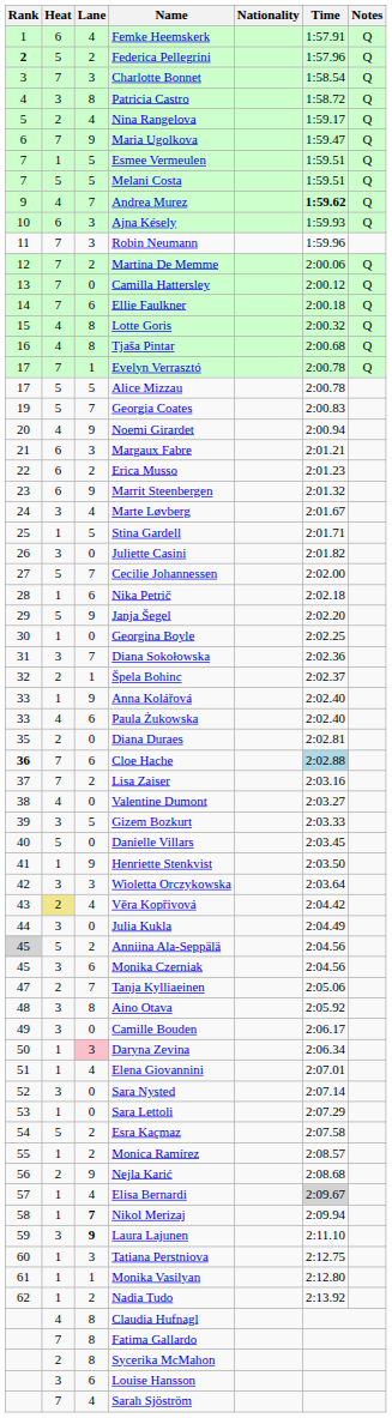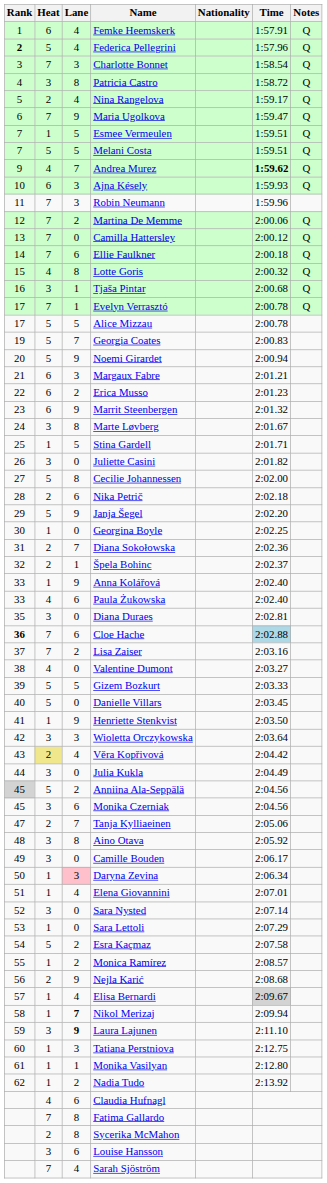 <table class="wikitable sortable" style="text-align:center">
 <tr>
 <th>Rank</th>
 <th>Heat</th>
 <th>Lane</th>
 <th>Name</th>
 <th>Nationality</th>
 <th>Time</th>
 <th>Notes</th>
 </tr>
 <tr bgcolor=ccffcc>
 <td>1</td>
 <td>6</td>
 <td>4</td>
 <td align=left><a href='#'>Femke Heemskerk</a></td>
 <td align=left></td>
 <td>1:57.91</td>
 <td>Q</td>
 </tr>
 <tr bgcolor=ccffcc>
 <td><strong>2</strong></td>
 <td>5</td>
-<td>2</td>
+<td>4</td>
 <td align=left><a href='#'>Federica Pellegrini</a></td>
 <td align=left></td>
 <td>1:57.96</td>
 <td>Q</td>
 </tr>
 <tr bgcolor=ccffcc>
 <td>3</td>
 <td>7</td>
 <td>3</td>
 <td align=left><a href='#'>Charlotte Bonnet</a></td>
 <td align=left></td>
 <td>1:58.54</td>
 <td>Q</td>
 </tr>
 <tr bgcolor=ccffcc>
 <td>4</td>
 <td>3</td>
 <td>8</td>
 <td align=left><a href='#'>Patricia Castro</a></td>
 <td align=left></td>
 <td>1:58.72</td>
 <td>Q</td>
 </tr>
 <tr bgcolor=ccffcc>
 <td>5</td>
 <td>2</td>
 <td>4</td>
 <td align=left><a href='#'>Nina Rangelova</a></td>
 <td align=left></td>
 <td>1:59.17</td>
 <td>Q</td>
 </tr>
 <tr bgcolor=ccffcc>
 <td>6</td>
 <td>7</td>
 <td>9</td>
 <td align=left><a href='#'>Maria Ugolkova</a></td>
 <td align=left></td>
 <td>1:59.47</td>
 <td>Q</td>
 </tr>
 <tr bgcolor=ccffcc>
 <td>7</td>
 <td>1</td>
 <td>5</td>
 <td align=left><a href='#'>Esmee Vermeulen</a></td>
 <td align=left></td>
 <td>1:59.51</td>
 <td>Q</td>
 </tr>
 <tr bgcolor=ccffcc>
 <td>7</td>
 <td>5</td>
 <td>5</td>
 <td align=left><a href='#'>Melani Costa</a></td>
 <td align=left></td>
 <td>1:59.51</td>
 <td>Q</td>
 </tr>
 <tr bgcolor=ccffcc>
 <td>9</td>
 <td>4</td>
 <td>7</td>
 <td align=left><a href='#'>Andrea Murez</a></td>
 <td align=left></td>
 <td><strong>1:59.62</strong></td>
 <td>Q</td>
 </tr>
 <tr bgcolor=ccffcc>
 <td>10</td>
 <td>6</td>
 <td>3</td>
 <td align=left><a href='#'>Ajna Késely</a></td>
 <td align=left></td>
 <td>1:59.93</td>
 <td>Q</td>
 </tr>
 <tr>
 <td>11</td>
 <td>7</td>
 <td>3</td>
 <td align=left><a href='#'>Robin Neumann</a></td>
 <td align=left></td>
 <td>1:59.96</td>
 <td></td>
 </tr>
 <tr bgcolor=ccffcc>
 <td>12</td>
 <td>7</td>
 <td>2</td>
 <td align=left><a href='#'>Martina De Memme</a></td>
 <td align=left></td>
 <td>2:00.06</td>
 <td>Q</td>
 </tr>
 <tr bgcolor=ccffcc>
 <td>13</td>
 <td>7</td>
 <td>0</td>
 <td align=left><a href='#'>Camilla Hattersley</a></td>
 <td align=left></td>
 <td>2:00.12</td>
 <td>Q</td>
 </tr>
 <tr bgcolor=ccffcc>
 <td>14</td>
 <td>7</td>
 <td>6</td>
 <td align=left><a href='#'>Ellie Faulkner</a></td>
 <td align=left></td>
 <td>2:00.18</td>
 <td>Q</td>
 </tr>
 <tr bgcolor=ccffcc>
 <td>15</td>
 <td>4</td>
 <td>8</td>
 <td align=left><a href='#'>Lotte Goris</a></td>
 <td align=left></td>
 <td>2:00.32</td>
 <td>Q</td>
 </tr>
 <tr bgcolor=ccffcc>
 <td>16</td>
-<td>4</td>
-<td>8</td>
+<td>3</td>
+<td>1</td>
 <td align=left><a href='#'>Tjaša Pintar</a></td>
 <td align=left></td>
 <td>2:00.68</td>
 <td>Q</td>
 </tr>
 <tr bgcolor=ccffcc>
 <td>17</td>
 <td>7</td>
 <td>1</td>
 <td align=left><a href='#'>Evelyn Verrasztó</a></td>
 <td align=left></td>
 <td>2:00.78</td>
 <td>Q</td>
 </tr>
 <tr>
 <td>17</td>
 <td>5</td>
 <td>5</td>
 <td align=left><a href='#'>Alice Mizzau</a></td>
 <td align=left></td>
 <td>2:00.78</td>
 <td></td>
 </tr>
 <tr>
 <td>19</td>
 <td>5</td>
 <td>7</td>
 <td align=left><a href='#'>Georgia Coates</a></td>
 <td align=left></td>
 <td>2:00.83</td>
 <td></td>
 </tr>
 <tr>
 <td>20</td>
-<td>4</td>
+<td>5</td>
 <td>9</td>
 <td align=left><a href='#'>Noemi Girardet</a></td>
 <td align=left></td>
 <td>2:00.94</td>
 <td></td>
 </tr>
 <tr>
 <td>21</td>
 <td>6</td>
 <td>3</td>
 <td align=left><a href='#'>Margaux Fabre</a></td>
 <td align=left></td>
 <td>2:01.21</td>
 <td></td>
 </tr>
 <tr>
 <td>22</td>
 <td>6</td>
 <td>2</td>
 <td align=left><a href='#'>Erica Musso</a></td>
 <td align=left></td>
 <td>2:01.23</td>
 <td></td>
 </tr>
 <tr>
 <td>23</td>
 <td>6</td>
 <td>9</td>
 <td align=left><a href='#'>Marrit Steenbergen</a></td>
 <td align=left></td>
 <td>2:01.32</td>
 <td></td>
 </tr>
 <tr>
 <td>24</td>
 <td>3</td>
-<td>4</td>
+<td>8</td>
 <td align=left><a href='#'>Marte Løvberg</a></td>
 <td align=left></td>
 <td>2:01.67</td>
 <td></td>
 </tr>
 <tr>
 <td>25</td>
 <td>1</td>
 <td>5</td>
 <td align=left><a href='#'>Stina Gardell</a></td>
 <td align=left></td>
 <td>2:01.71</td>
 <td></td>
 </tr>
 <tr>
 <td>26</td>
 <td>3</td>
 <td>0</td>
 <td align=left><a href='#'>Juliette Casini</a></td>
 <td align=left></td>
 <td>2:01.82</td>
 <td></td>
 </tr>
 <tr>
 <td>27</td>
 <td>5</td>
-<td>7</td>
+<td>8</td>
 <td align=left><a href='#'>Cecilie Johannessen</a></td>
 <td align=left></td>
 <td>2:02.00</td>
 <td></td>
 </tr>
 <tr>
 <td>28</td>
-<td>1</td>
+<td>2</td>
 <td>6</td>
 <td align=left><a href='#'>Nika Petrič</a></td>
 <td align=left></td>
 <td>2:02.18</td>
 <td></td>
 </tr>
 <tr>
 <td>29</td>
 <td>5</td>
 <td>9</td>
 <td align=left><a href='#'>Janja Šegel</a></td>
 <td align=left></td>
 <td>2:02.20</td>
 <td></td>
 </tr>
 <tr>
 <td>30</td>
 <td>1</td>
 <td>0</td>
 <td align=left><a href='#'>Georgina Boyle</a></td>
 <td align=left></td>
 <td>2:02.25</td>
 <td></td>
 </tr>
 <tr>
 <td>31</td>
-<td>3</td>
+<td>2</td>
 <td>7</td>
 <td align=left><a href='#'>Diana Sokołowska</a></td>
 <td align=left></td>
 <td>2:02.36</td>
 <td></td>
 </tr>
 <tr>
 <td>32</td>
 <td>2</td>
 <td>1</td>
 <td align=left><a href='#'>Špela Bohinc</a></td>
 <td align=left></td>
 <td>2:02.37</td>
 <td></td>
 </tr>
 <tr>
 <td>33</td>
 <td>1</td>
 <td>9</td>
 <td align=left><a href='#'>Anna Kolářová</a></td>
 <td align=left></td>
 <td>2:02.40</td>
 <td></td>
 </tr>
 <tr>
 <td>33</td>
 <td>4</td>
 <td>6</td>
 <td align=left><a href='#'>Paula Żukowska</a></td>
 <td align=left></td>
 <td>2:02.40</td>
 <td></td>
 </tr>
 <tr>
 <td>35</td>
-<td>2</td>
+<td>3</td>
 <td>0</td>
 <td align=left><a href='#'>Diana Duraes</a></td>
 <td align=left></td>
 <td>2:02.81</td>
 <td></td>
 </tr>
 <tr>
 <td><strong>36</strong></td>
 <td>7</td>
 <td>6</td>
 <td align=left><a href='#'>Cloe Hache</a></td>
 <td align=left></td>
 <td style="background: lightblue;">2:02.88</td>
 <td></td>
 </tr>
 <tr>
 <td>37</td>
 <td>7</td>
 <td>2</td>
 <td align=left><a href='#'>Lisa Zaiser</a></td>
 <td align=left></td>
 <td>2:03.16</td>
 <td></td>
 </tr>
 <tr>
 <td>38</td>
 <td>4</td>
 <td>0</td>
 <td align=left><a href='#'>Valentine Dumont</a></td>
 <td align=left></td>
 <td>2:03.27</td>
 <td></td>
 </tr>
 <tr>
 <td>39</td>
-<td>3</td>
+<td>5</td>
 <td>5</td>
 <td align=left><a href='#'>Gizem Bozkurt</a></td>
 <td align=left></td>
 <td>2:03.33</td>
 <td></td>
 </tr>
 <tr>
 <td>40</td>
 <td>5</td>
 <td>0</td>
 <td align=left><a href='#'>Danielle Villars</a></td>
 <td align=left></td>
 <td>2:03.45</td>
 <td></td>
 </tr>
 <tr>
 <td>41</td>
 <td>1</td>
 <td>9</td>
 <td align=left><a href='#'>Henriette Stenkvist</a></td>
 <td align=left></td>
 <td>2:03.50</td>
 <td></td>
 </tr>
 <tr>
 <td>42</td>
 <td>3</td>
 <td>3</td>
 <td align=left><a href='#'>Wioletta Orczykowska</a></td>
 <td align=left></td>
 <td>2:03.64</td>
 <td></td>
 </tr>
 <tr>
 <td>43</td>
 <td style="background: khaki;">2</td>
 <td>4</td>
 <td align=left><a href='#'>Věra Kopřivová</a></td>
 <td align=left></td>
 <td>2:04.42</td>
 <td></td>
 </tr>
 <tr>
 <td>44</td>
 <td>3</td>
 <td>0</td>
 <td align=left><a href='#'>Julia Kukla</a></td>
 <td align=left></td>
 <td>2:04.49</td>
 <td></td>
 </tr>
 <tr>
 <td style="background: lightgrey;">45</td>
 <td>5</td>
 <td>2</td>
 <td align=left><a href='#'>Anniina Ala-Seppälä</a></td>
 <td align=left></td>
 <td>2:04.56</td>
 <td></td>
 </tr>
 <tr>
 <td>45</td>
 <td>3</td>
 <td>6</td>
 <td align=left><a href='#'>Monika Czerniak</a></td>
 <td align=left></td>
 <td>2:04.56</td>
 <td></td>
 </tr>
 <tr>
 <td>47</td>
 <td>2</td>
 <td>7</td>
 <td align=left><a href='#'>Tanja Kylliaeinen</a></td>
 <td align=left></td>
 <td>2:05.06</td>
 <td></td>
 </tr>
 <tr>
 <td>48</td>
 <td>3</td>
 <td>8</td>
 <td align=left><a href='#'>Aino Otava</a></td>
 <td align=left></td>
 <td>2:05.92</td>
 <td></td>
 </tr>
 <tr>
 <td>49</td>
 <td>3</td>
 <td>0</td>
 <td align=left><a href='#'>Camille Bouden</a></td>
 <td align=left></td>
 <td>2:06.17</td>
 <td></td>
 </tr>
 <tr>
 <td>50</td>
 <td>1</td>
 <td style="background: pink;">3</td>
 <td align=left><a href='#'>Daryna Zevina</a></td>
 <td align=left></td>
 <td>2:06.34</td>
 <td></td>
 </tr>
 <tr>
 <td>51</td>
 <td>1</td>
 <td>4</td>
 <td align=left><a href='#'>Elena Giovannini</a></td>
 <td align=left></td>
 <td>2:07.01</td>
 <td></td>
 </tr>
 <tr>
 <td>52</td>
 <td>3</td>
 <td>0</td>
 <td align=left><a href='#'>Sara Nysted</a></td>
 <td align=left></td>
 <td>2:07.14</td>
 <td></td>
 </tr>
 <tr>
 <td>53</td>
 <td>1</td>
 <td>0</td>
 <td align=left><a href='#'>Sara Lettoli</a></td>
 <td align=left></td>
 <td>2:07.29</td>
 <td></td>
 </tr>
 <tr>
 <td>54</td>
 <td>5</td>
 <td>2</td>
 <td align=left><a href='#'>Esra Kaçmaz</a></td>
 <td align=left></td>
 <td>2:07.58</td>
 <td></td>
 </tr>
 <tr>
 <td>55</td>
 <td>1</td>
 <td>2</td>
 <td align=left><a href='#'>Monica Ramírez</a></td>
 <td align=left></td>
 <td>2:08.57</td>
 <td></td>
 </tr>
 <tr>
 <td>56</td>
 <td>2</td>
 <td>9</td>
 <td align=left><a href='#'>Nejla Karić</a></td>
 <td align=left></td>
 <td>2:08.68</td>
 <td></td>
 </tr>
 <tr>
 <td>57</td>
 <td>1</td>
 <td>4</td>
 <td align=left><a href='#'>Elisa Bernardi</a></td>
 <td align=left></td>
 <td style="background: lightgrey;">2:09.67</td>
 <td></td>
 </tr>
 <tr>
 <td>58</td>
 <td>1</td>
 <td><strong>7</strong></td>
 <td align=left><a href='#'>Nikol Merizaj</a></td>
 <td align=left></td>
 <td>2:09.94</td>
 <td></td>
 </tr>
 <tr>
 <td>59</td>
 <td>3</td>
 <td><strong>9</strong></td>
 <td align=left><a href='#'>Laura Lajunen</a></td>
 <td align=left></td>
 <td>2:11.10</td>
 <td></td>
 </tr>
 <tr>
 <td>60</td>
 <td>1</td>
 <td>3</td>
 <td align=left><a href='#'>Tatiana Perstniova</a></td>
 <td align=left></td>
 <td>2:12.75</td>
 <td></td>
 </tr>
 <tr>
 <td>61</td>
 <td>1</td>
 <td>1</td>
 <td align=left><a href='#'>Monika Vasilyan</a></td>
 <td align=left></td>
 <td>2:12.80</td>
 <td></td>
 </tr>
 <tr>
 <td>62</td>
 <td>1</td>
 <td>2</td>
 <td align=left><a href='#'>Nadia Tudo</a></td>
 <td align=left></td>
 <td>2:13.92</td>
 <td></td>
 </tr>
 <tr>
 <td></td>
 <td>4</td>
-<td>8</td>
+<td>6</td>
 <td align=left><a href='#'>Claudia Hufnagl</a></td>
 <td align=left></td>
 <td colspan=2></td>
 </tr>
 <tr>
 <td></td>
 <td>7</td>
 <td>8</td>
 <td align=left><a href='#'>Fatima Gallardo</a></td>
 <td align=left></td>
 <td colspan=2></td>
 </tr>
 <tr>
 <td></td>
 <td>2</td>
 <td>8</td>
 <td align=left><a href='#'>Sycerika McMahon</a></td>
 <td align=left></td>
 <td colspan=2></td>
 </tr>
 <tr>
 <td></td>
 <td>3</td>
 <td>6</td>
 <td align=left><a href='#'>Louise Hansson</a></td>
 <td align=left></td>
 <td colspan=2></td>
 </tr>
 <tr>
 <td></td>
 <td>7</td>
 <td>4</td>
 <td align=left><a href='#'>Sarah Sjöström</a></td>
 <td align=left></td>
 <td colspan=2></td>
 </tr>
 </table>
